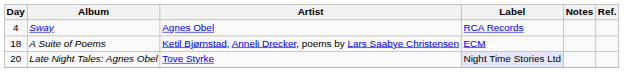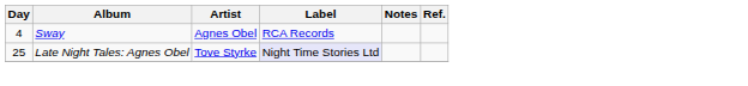 <table class="wikitable">
 <tr>
 <th>Day</th>
 <th>Album</th>
 <th>Artist</th>
 <th>Label</th>
 <th>Notes</th>
 <th>Ref.</th>
 </tr>
 <tr>
 <td rowspan="1" style="text-align:center;">4</td>
 <td><em><a href='#'>Sway</a></em></td>
 <td><a href='#'>Agnes Obel</a></td>
 <td><a href='#'>RCA Records</a></td>
 <td></td>
 <td style="text-align:center;"></td>
 </tr>
 <tr>
-<td rowspan="1" style="text-align:center;">18</td>
-<td><em>A Suite of Poems</em></td>
-<td><a href='#'>Ketil Bjørnstad</a>, <a href='#'>Anneli Drecker</a>, poems by <a href='#'>Lars Saabye Christensen</a></td>
-<td><a href='#'>ECM</a></td>
-<td></td>
-<td style="text-align:center;"></td>
-</tr>
-<tr>
-<td rowspan="1" style="text-align:center;">20</td>
+<td rowspan="1" style="text-align:center;">25</td>
 <td><em>Late Night Tales: Agnes Obel</em></td>
 <td><a href='#'>Tove Styrke</a></td>
 <td style="background: lavender;">Night Time Stories Ltd</td>
 <td></td>
 <td style="text-align:center;"></td>
 </tr>
 <tr>
 </tr>
 </table>
